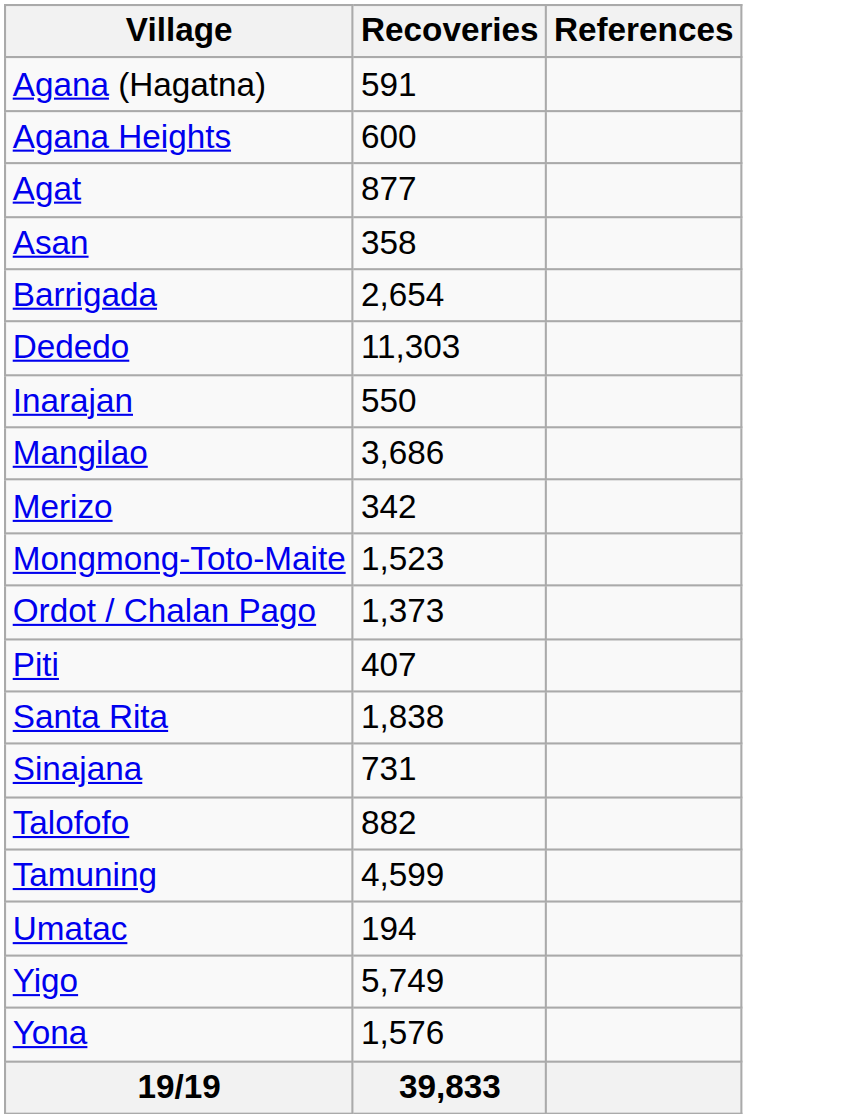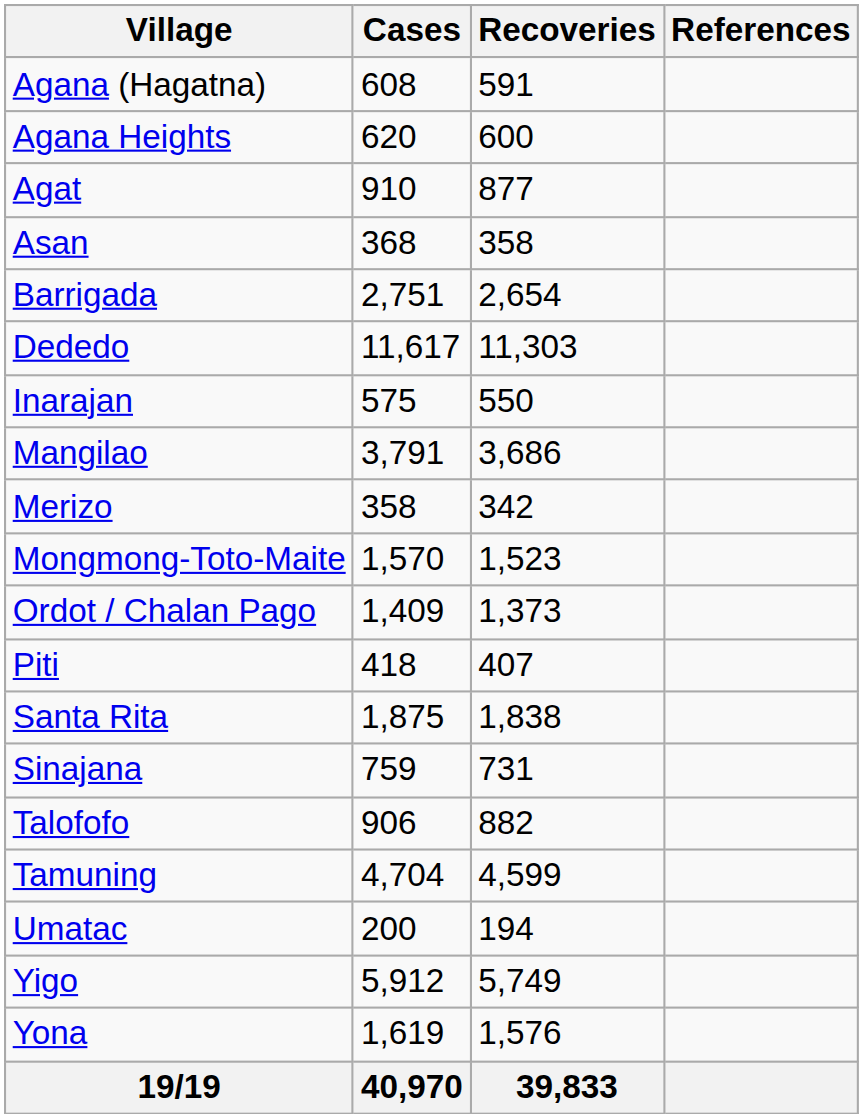 <table class="wikitable sortable">
 <tr>
 <th>Village</th>
+<th>Cases</th>
 <th>Recoveries</th>
 <th>References</th>
 </tr>
 <tr>
 <td><a href='#'>Agana</a> (Hagatna)</td>
+<td>608</td>
 <td>591</td>
 <td></td>
 </tr>
 <tr>
 <td><a href='#'>Agana Heights</a></td>
+<td>620</td>
 <td>600</td>
 <td></td>
 </tr>
 <tr>
 <td><a href='#'>Agat</a></td>
+<td>910</td>
 <td>877</td>
 <td></td>
 </tr>
 <tr>
 <td><a href='#'>Asan</a></td>
+<td>368</td>
 <td>358</td>
 <td></td>
 </tr>
 <tr>
 <td><a href='#'>Barrigada</a></td>
+<td>2,751</td>
 <td>2,654</td>
 <td></td>
 </tr>
 <tr>
 <td><a href='#'>Dededo</a></td>
+<td>11,617</td>
 <td>11,303</td>
 <td></td>
 </tr>
 <tr>
 <td><a href='#'>Inarajan</a></td>
+<td>575</td>
 <td>550</td>
 <td></td>
 </tr>
 <tr>
 <td><a href='#'>Mangilao</a></td>
+<td>3,791</td>
 <td>3,686</td>
 <td></td>
 </tr>
 <tr>
 <td><a href='#'>Merizo</a></td>
+<td>358</td>
 <td>342</td>
 <td></td>
 </tr>
 <tr>
 <td><a href='#'>Mongmong-Toto-Maite</a></td>
+<td>1,570</td>
 <td>1,523</td>
 <td></td>
 </tr>
 <tr>
 <td><a href='#'>Ordot / Chalan Pago</a></td>
+<td>1,409</td>
 <td>1,373</td>
 <td></td>
 </tr>
 <tr>
 <td><a href='#'>Piti</a></td>
+<td>418</td>
 <td>407</td>
 <td></td>
 </tr>
 <tr>
 <td><a href='#'>Santa Rita</a></td>
+<td>1,875</td>
 <td>1,838</td>
 <td></td>
 </tr>
 <tr>
 <td><a href='#'>Sinajana</a></td>
+<td>759</td>
 <td>731</td>
 <td></td>
 </tr>
 <tr>
 <td><a href='#'>Talofofo</a></td>
+<td>906</td>
 <td>882</td>
 <td></td>
 </tr>
 <tr>
 <td><a href='#'>Tamuning</a></td>
+<td>4,704</td>
 <td>4,599</td>
 <td></td>
 </tr>
 <tr>
 <td><a href='#'>Umatac</a></td>
+<td>200</td>
 <td>194</td>
 <td></td>
 </tr>
 <tr>
 <td><a href='#'>Yigo</a></td>
+<td>5,912</td>
 <td>5,749</td>
 <td></td>
 </tr>
 <tr>
 <td><a href='#'>Yona</a></td>
+<td>1,619</td>
 <td>1,576</td>
 <td></td>
 </tr>
 <tr>
 <th>19/19</th>
+<th>40,970</th>
 <th>39,833</th>
 <th></th>
 </tr>
 </table>
